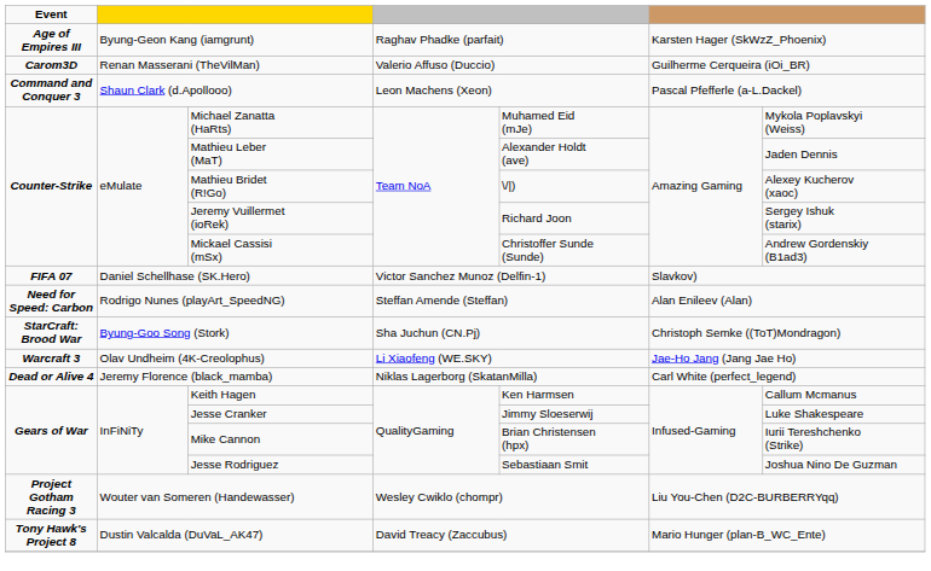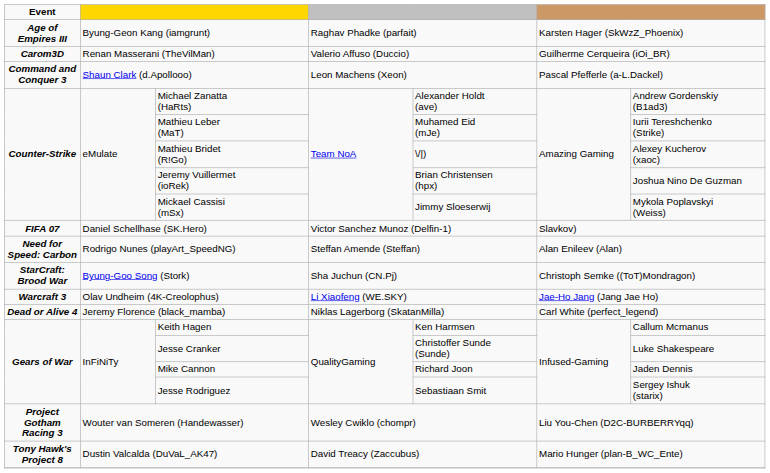 <table class="wikitable" style="text-align:left">
 <tr>
 <td style="text-align:center"  width=10%><strong>Event</strong></td>
 <td colspan="2" style="text-align:center" bgcolor="gold" width=30%></td>
 <td colspan="2" style="text-align:center" bgcolor="silver" width=30%></td>
 <td colspan="2" style="text-align:center" bgcolor="CC9966" width=30%></td>
 </tr>
 <tr>
 <td style="text-align:center"><strong><em>Age of Empires III</em></strong></td>
 <td colspan="2"> Byung-Geon Kang (iamgrunt)</td>
 <td colspan="2"> Raghav Phadke (parfait)</td>
 <td colspan="2"> Karsten Hager (SkWzZ_Phoenix)</td>
 </tr>
 <tr>
 <td style="text-align:center"><strong><em>Carom3D</em></strong></td>
 <td colspan="2"> Renan Masserani (TheVilMan)</td>
 <td colspan="2"> Valerio Affuso (Duccio)</td>
 <td colspan="2"> Guilherme Cerqueira (iOi_BR)</td>
 </tr>
 <tr>
 <td style="text-align:center"><strong><em>Command and Conquer 3</em></strong></td>
 <td colspan="2"> <a href='#'>Shaun Clark</a> (d.Apollooo)</td>
 <td colspan="2"> Leon Machens (Xeon)</td>
 <td colspan="2"> Pascal Pfefferle (a-L.Dackel)</td>
 </tr>
 <tr>
 <td rowspan="5" align=center><strong><em>Counter-Strike</em></strong></td>
 <td rowspan="5">eMulate<br></td>
 <td>Michael Zanatta<br>(HaRts)</td>
 <td rowspan="5"><a href='#'>Team NoA</a><br></td>
-<td>Muhamed Eid<br>(mJe)</td>
+<td>Alexander Holdt<br>(ave)</td>
 <td rowspan="5">Amazing Gaming<br></td>
-<td>Mykola Poplavskyi<br>(Weiss)</td>
+<td>Andrew Gordenskiy<br>(B1ad3)</td>
 </tr>
 <tr>
 <td>Mathieu Leber<br>(MaT)</td>
-<td>Alexander Holdt<br>(ave)</td>
-<td>Jaden Dennis</td>
+<td>Muhamed Eid<br>(mJe)</td>
+<td>Iurii Tereshchenko<br>(Strike)</td>
 </tr>
 <tr>
 <td>Mathieu Bridet<br>(R!Go)</td>
 <td Sanket Shegaonkar>\/|)</td>
 <td>Alexey Kucherov<br>(xaoc)</td>
 </tr>
 <tr>
 <td>Jeremy Vuillermet<br>(ioRek)</td>
-<td>Richard Joon</td>
-<td>Sergey Ishuk<br>(starix)</td>
+<td>Brian Christensen<br>(hpx)</td>
+<td>Joshua Nino De Guzman</td>
 </tr>
 <tr>
 <td>Mickael Cassisi<br>(mSx)</td>
-<td>Christoffer Sunde<br>(Sunde)</td>
-<td>Andrew Gordenskiy<br>(B1ad3)</td>
+<td>Jimmy Sloeserwij</td>
+<td>Mykola Poplavskyi<br>(Weiss)</td>
 </tr>
 <tr>
 <td style="text-align:center"><strong><em>FIFA 07</em></strong></td>
 <td colspan="2"> Daniel Schellhase (SK.Hero)</td>
 <td colspan="2"> Victor Sanchez Munoz (Delfin-1)</td>
 <td colspan="2">Slavkov)</td>
 </tr>
 <tr>
 <td style="text-align:center"><strong><em>Need for Speed: Carbon</em></strong></td>
 <td colspan="2"> Rodrigo Nunes (playArt_SpeedNG)</td>
 <td colspan="2"> Steffan Amende (Steffan)</td>
 <td colspan="2"> Alan Enileev (Alan)</td>
 </tr>
 <tr>
 <td style="text-align:center"><strong><em>StarCraft: Brood War</em></strong></td>
 <td colspan="2"> <a href='#'>Byung-Goo Song</a> (Stork)</td>
 <td colspan="2"> Sha Juchun (CN.Pj)</td>
 <td colspan="2"> Christoph Semke ((ToT)Mondragon)</td>
 </tr>
 <tr>
 <td style="text-align:center"><strong><em>Warcraft 3</em></strong></td>
 <td colspan="2"> Olav Undheim (4K-Creolophus)</td>
 <td colspan="2"> <a href='#'>Li Xiaofeng</a> (WE.SKY)</td>
 <td colspan="2"> <a href='#'>Jae-Ho Jang</a> (Jang Jae Ho)</td>
 </tr>
 <tr>
 <td style="text-align:center"><strong><em>Dead or Alive 4</em></strong></td>
 <td colspan="2"> Jeremy Florence (black_mamba)</td>
 <td colspan="2"> Niklas Lagerborg (SkatanMilla)</td>
 <td colspan="2"> Carl White (perfect_legend)</td>
 </tr>
 <tr>
 <td rowspan="4" align=center><strong><em>Gears of War</em></strong></td>
 <td rowspan="4">InFiNiTy<br></td>
 <td>Keith Hagen</td>
 <td rowspan="4">QualityGaming<br></td>
 <td>Ken Harmsen</td>
 <td rowspan="4">Infused-Gaming<br></td>
 <td>Callum Mcmanus</td>
 </tr>
 <tr>
 <td>Jesse Cranker</td>
-<td>Jimmy Sloeserwij</td>
+<td>Christoffer Sunde<br>(Sunde)</td>
 <td>Luke Shakespeare</td>
 </tr>
 <tr>
 <td>Mike Cannon</td>
-<td>Brian Christensen<br>(hpx)</td>
-<td>Iurii Tereshchenko<br>(Strike)</td>
+<td>Richard Joon</td>
+<td>Jaden Dennis</td>
 </tr>
 <tr>
 <td>Jesse Rodriguez</td>
 <td>Sebastiaan Smit</td>
-<td>Joshua Nino De Guzman</td>
+<td>Sergey Ishuk<br>(starix)</td>
 </tr>
 <tr>
 <td style="text-align:center"><strong><em>Project Gotham Racing 3</em></strong></td>
 <td colspan="2"> Wouter van Someren (Handewasser)</td>
 <td colspan="2"> Wesley Cwiklo (chompr)</td>
 <td colspan="2"> Liu You-Chen (D2C-BURBERRYqq)</td>
 </tr>
 <tr>
 <td style="text-align:center"><strong><em>Tony Hawk's Project 8</em></strong></td>
 <td colspan="2"> Dustin Valcalda (DuVaL_AK47)</td>
 <td colspan="2"> David Treacy (Zaccubus)</td>
 <td colspan="2"> Mario Hunger (plan-B_WC_Ente)</td>
 </tr>
 <tr>
 </tr>
 </table>
